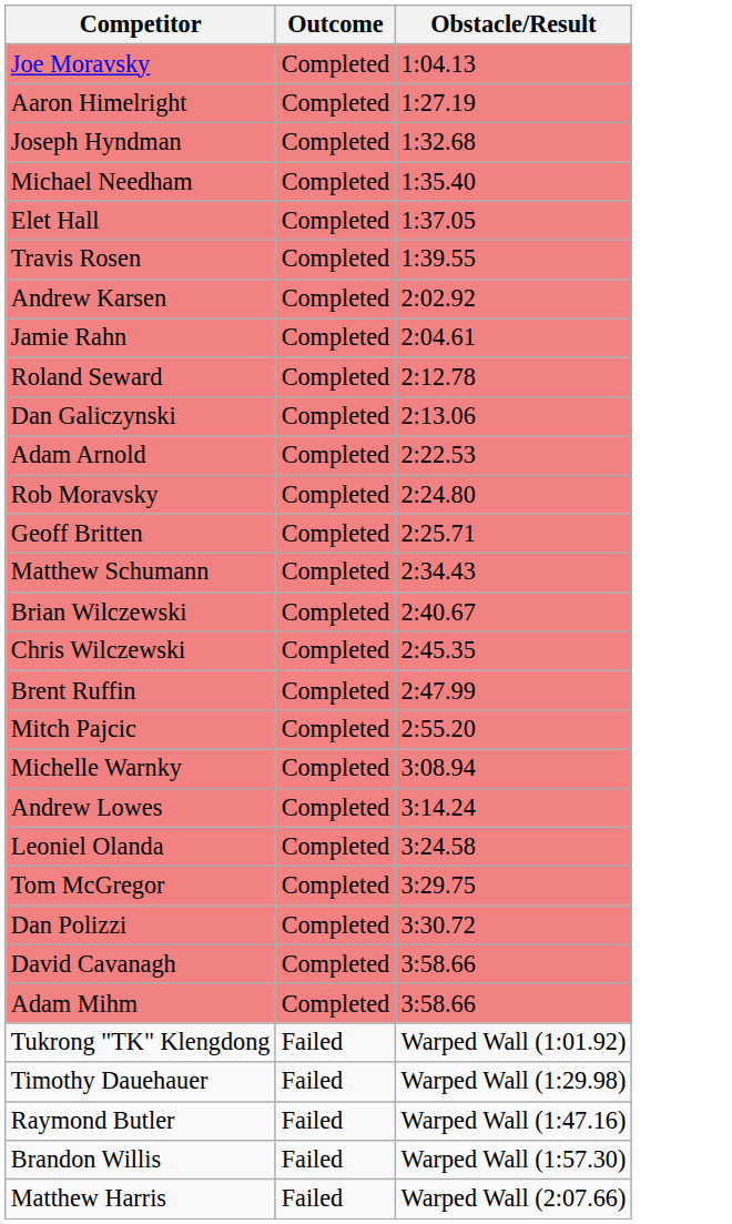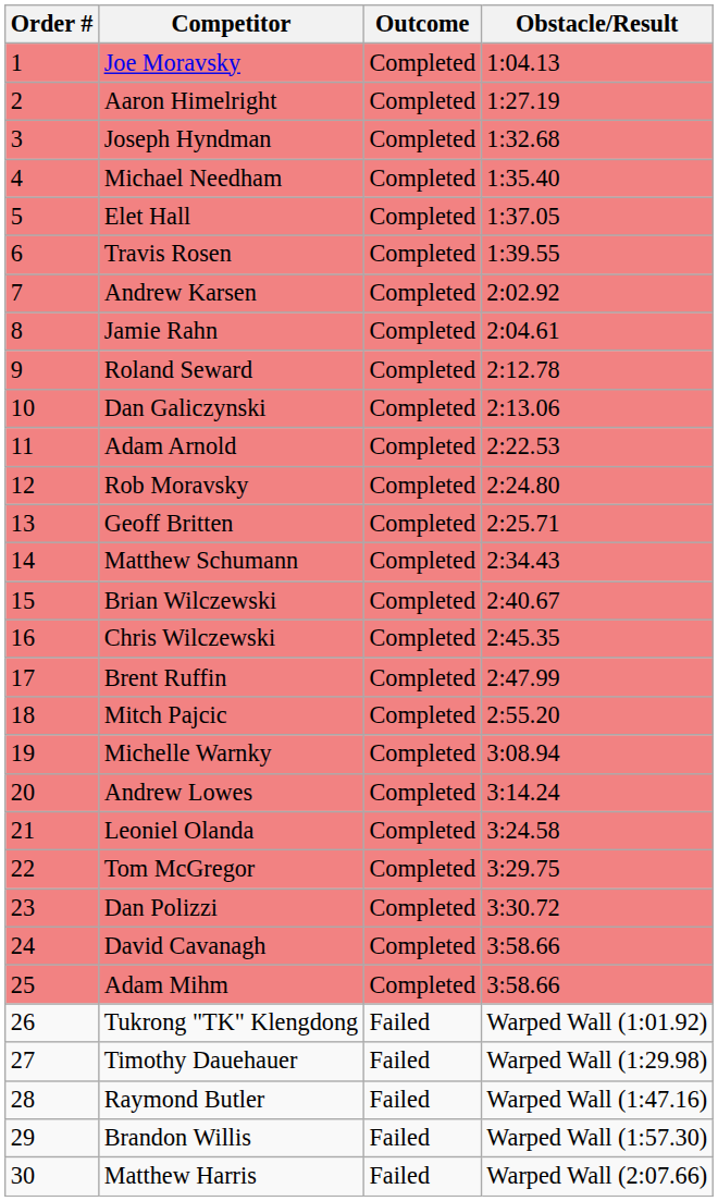 <table class="wikitable sortable">
 <tr>
+<th>Order #</th>
 <th>Competitor</th>
 <th>Outcome</th>
 <th>Obstacle/Result</th>
 </tr>
 <tr style="background-color:#f28282">
+<td>1</td>
 <td><a href='#'>Joe Moravsky</a></td>
 <td>Completed</td>
 <td>1:04.13</td>
 </tr>
 <tr style="background-color:#f28282">
+<td>2</td>
 <td>Aaron Himelright</td>
 <td>Completed</td>
 <td>1:27.19</td>
 </tr>
 <tr style="background-color:#f28282">
+<td>3</td>
 <td>Joseph Hyndman</td>
 <td>Completed</td>
 <td>1:32.68</td>
 </tr>
 <tr style="background-color:#f28282">
+<td>4</td>
 <td>Michael Needham</td>
 <td>Completed</td>
 <td>1:35.40</td>
 </tr>
 <tr style="background-color:#f28282">
+<td>5</td>
 <td>Elet Hall</td>
 <td>Completed</td>
 <td>1:37.05</td>
 </tr>
 <tr style="background-color:#f28282">
+<td>6</td>
 <td>Travis Rosen</td>
 <td>Completed</td>
 <td>1:39.55</td>
 </tr>
 <tr style="background-color:#f28282">
+<td>7</td>
 <td>Andrew Karsen</td>
 <td>Completed</td>
 <td>2:02.92</td>
 </tr>
 <tr style="background-color:#f28282">
+<td>8</td>
 <td>Jamie Rahn</td>
 <td>Completed</td>
 <td>2:04.61</td>
 </tr>
 <tr style="background-color:#f28282">
+<td>9</td>
 <td>Roland Seward</td>
 <td>Completed</td>
 <td>2:12.78</td>
 </tr>
 <tr style="background-color:#f28282">
+<td>10</td>
 <td>Dan Galiczynski</td>
 <td>Completed</td>
 <td>2:13.06</td>
 </tr>
 <tr style="background-color:#f28282">
+<td>11</td>
 <td>Adam Arnold</td>
 <td>Completed</td>
 <td>2:22.53</td>
 </tr>
 <tr style="background-color:#f28282">
+<td>12</td>
 <td>Rob Moravsky</td>
 <td>Completed</td>
 <td>2:24.80</td>
 </tr>
 <tr style="background-color:#f28282">
+<td>13</td>
 <td>Geoff Britten</td>
 <td>Completed</td>
 <td>2:25.71</td>
 </tr>
 <tr style="background-color:#f28282">
+<td>14</td>
 <td>Matthew Schumann</td>
 <td>Completed</td>
 <td>2:34.43</td>
 </tr>
 <tr style="background-color:#f28282">
+<td>15</td>
 <td>Brian Wilczewski</td>
 <td>Completed</td>
 <td>2:40.67</td>
 </tr>
 <tr style="background-color:#f28282">
+<td>16</td>
 <td>Chris Wilczewski</td>
 <td>Completed</td>
 <td>2:45.35</td>
 </tr>
 <tr style="background-color:#f28282">
+<td>17</td>
 <td>Brent Ruffin</td>
 <td>Completed</td>
 <td>2:47.99</td>
 </tr>
 <tr style="background-color:#f28282">
+<td>18</td>
 <td>Mitch Pajcic</td>
 <td>Completed</td>
 <td>2:55.20</td>
 </tr>
 <tr style="background-color:#f28282">
+<td>19</td>
 <td>Michelle Warnky</td>
 <td>Completed</td>
 <td>3:08.94</td>
 </tr>
 <tr style="background-color:#f28282">
+<td>20</td>
 <td>Andrew Lowes</td>
 <td>Completed</td>
 <td>3:14.24</td>
 </tr>
 <tr style="background-color:#f28282">
+<td>21</td>
 <td>Leoniel Olanda</td>
 <td>Completed</td>
 <td>3:24.58</td>
 </tr>
 <tr style="background-color:#f28282">
+<td>22</td>
 <td>Tom McGregor</td>
 <td>Completed</td>
 <td>3:29.75</td>
 </tr>
 <tr style="background-color:#f28282">
+<td>23</td>
 <td>Dan Polizzi</td>
 <td>Completed</td>
 <td>3:30.72</td>
 </tr>
 <tr style="background-color:#f28282">
+<td>24</td>
 <td>David Cavanagh</td>
 <td>Completed</td>
 <td>3:58.66</td>
 </tr>
 <tr style="background-color:#f28282">
+<td>25</td>
 <td>Adam Mihm</td>
 <td>Completed</td>
 <td>3:58.66</td>
 </tr>
 <tr>
+<td>26</td>
 <td>Tukrong "TK" Klengdong</td>
 <td>Failed</td>
 <td>Warped Wall (1:01.92)</td>
 </tr>
 <tr>
+<td>27</td>
 <td>Timothy Dauehauer</td>
 <td>Failed</td>
 <td>Warped Wall (1:29.98)</td>
 </tr>
 <tr>
+<td>28</td>
 <td>Raymond Butler</td>
 <td>Failed</td>
 <td>Warped Wall (1:47.16)</td>
 </tr>
 <tr>
+<td>29</td>
 <td>Brandon Willis</td>
 <td>Failed</td>
 <td>Warped Wall (1:57.30)</td>
 </tr>
 <tr>
+<td>30</td>
 <td>Matthew Harris</td>
 <td>Failed</td>
 <td>Warped Wall (2:07.66)</td>
 </tr>
 </table>
